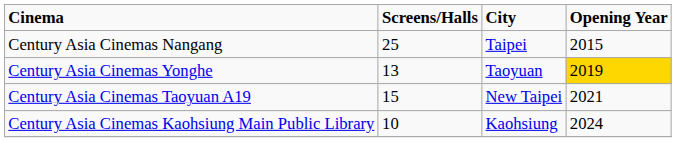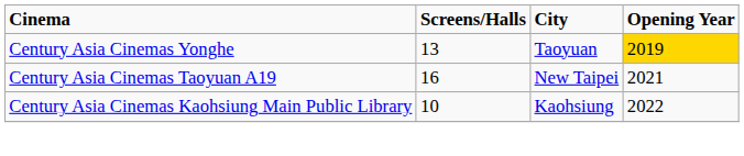 <table class="wikitable sortable" style="text-align:left">
 <tr>
 <td><strong>Cinema</strong></td>
 <td><strong>Screens/Halls</strong></td>
 <td><strong>City</strong></td>
 <td><strong>Opening Year</strong></td>
-</tr>
-<tr>
-<td>Century Asia Cinemas Nangang</td>
-<td>25</td>
-<td><a href='#'>Taipei</a></td>
-<td>2015</td>
 </tr>
 <tr>
 <td><a href='#'>Century Asia Cinemas Yonghe</a></td>
 <td>13</td>
 <td><a href='#'>Taoyuan</a></td>
 <td style="background: gold;">2019</td>
 </tr>
 <tr>
 <td><a href='#'>Century Asia Cinemas Taoyuan A19</a></td>
-<td>15</td>
+<td>16</td>
 <td><a href='#'>New Taipei</a></td>
 <td>2021</td>
 </tr>
 <tr>
 <td><a href='#'>Century Asia Cinemas Kaohsiung Main Public Library</a></td>
 <td>10</td>
 <td><a href='#'>Kaohsiung</a></td>
-<td>2024</td>
+<td>2022</td>
 </tr>
 <tr>
 </tr>
 </table>
